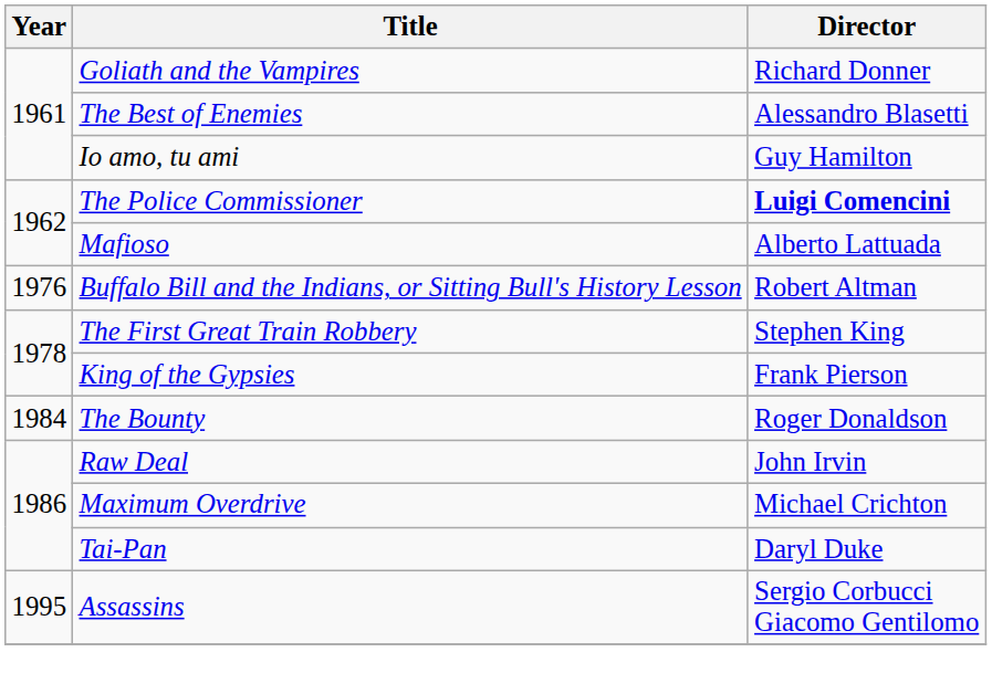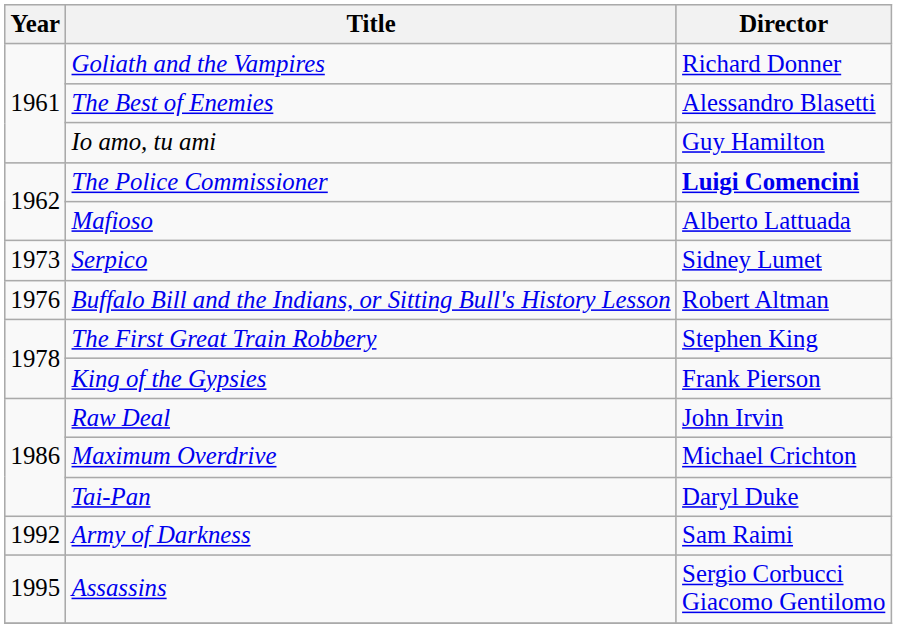 <table class="wikitable">
 <tr>
 <th>Year</th>
 <th>Title</th>
 <th>Director</th>
 </tr>
 <tr>
 <td rowspan=3>1961</td>
 <td><em><a href='#'>Goliath and the Vampires</a></em></td>
 <td><a href='#'>Richard Donner</a></td>
 </tr>
 <tr>
 <td><em><a href='#'>The Best of Enemies</a></em></td>
 <td><a href='#'>Alessandro Blasetti</a></td>
 </tr>
 <tr>
 <td><em>Io amo, tu ami</em></td>
 <td><a href='#'>Guy Hamilton</a></td>
 </tr>
 <tr>
 <td rowspan=2>1962</td>
 <td><em><a href='#'>The Police Commissioner</a></em></td>
 <td><strong><a href='#'>Luigi Comencini</a></strong></td>
 </tr>
 <tr>
 <td><em><a href='#'>Mafioso</a></em></td>
 <td><a href='#'>Alberto Lattuada</a></td>
 </tr>
 <tr>
+<td>1973</td>
+<td><em><a href='#'>Serpico</a></em></td>
+<td><a href='#'>Sidney Lumet</a></td>
+</tr>
+<tr>
 <td>1976</td>
 <td><em><a href='#'>Buffalo Bill and the Indians, or Sitting Bull's History Lesson</a></em></td>
 <td><a href='#'>Robert Altman</a></td>
 </tr>
 <tr>
 <td rowspan=2>1978</td>
 <td><em><a href='#'>The First Great Train Robbery</a></em></td>
 <td><a href='#'>Stephen King</a></td>
 </tr>
 <tr>
 <td><em><a href='#'>King of the Gypsies</a></em></td>
 <td><a href='#'>Frank Pierson</a></td>
-</tr>
-<tr>
-<td>1984</td>
-<td><em><a href='#'>The Bounty</a></em></td>
-<td><a href='#'>Roger Donaldson</a></td>
 </tr>
 <tr>
 <td rowspan=3>1986</td>
 <td><em><a href='#'>Raw Deal</a></em></td>
 <td><a href='#'>John Irvin</a></td>
 </tr>
 <tr>
 <td><em><a href='#'>Maximum Overdrive</a></em></td>
 <td><a href='#'>Michael Crichton</a></td>
 </tr>
 <tr>
 <td><em><a href='#'>Tai-Pan</a></em></td>
 <td><a href='#'>Daryl Duke</a></td>
 </tr>
 <tr>
+<td>1992</td>
+<td><em><a href='#'>Army of Darkness</a></em></td>
+<td><a href='#'>Sam Raimi</a></td>
+</tr>
+<tr>
 <td>1995</td>
 <td><em><a href='#'>Assassins</a></em></td>
 <td><a href='#'>Sergio Corbucci</a><br><a href='#'>Giacomo Gentilomo</a></td>
 </tr>
 <tr>
 </tr>
 </table>
